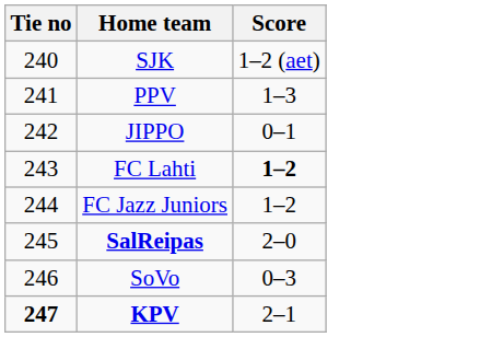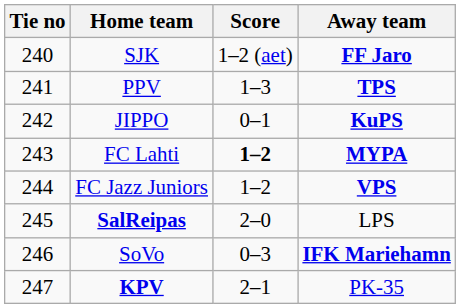 <table class="wikitable" style="text-align:center">
 <tr>
 <th>Tie no</th>
 <th>Home team</th>
 <th>Score</th>
+<th>Away team</th>
 </tr>
 <tr>
 <td>240</td>
 <td><a href='#'>SJK</a></td>
 <td>1–2 (<a href='#'>aet</a>)</td>
+<td><strong><a href='#'>FF Jaro</a></strong></td>
 </tr>
 <tr>
 <td>241</td>
 <td><a href='#'>PPV</a></td>
 <td>1–3</td>
+<td><strong><a href='#'>TPS</a></strong></td>
 </tr>
 <tr>
 <td>242</td>
 <td><a href='#'>JIPPO</a></td>
 <td>0–1</td>
+<td><strong><a href='#'>KuPS</a></strong></td>
 </tr>
 <tr>
 <td>243</td>
 <td><a href='#'>FC Lahti</a></td>
 <td><strong>1–2</strong></td>
+<td><strong><a href='#'>MYPA</a></strong></td>
 </tr>
 <tr>
 <td>244</td>
 <td><a href='#'>FC Jazz Juniors</a></td>
 <td>1–2</td>
+<td><strong><a href='#'>VPS</a></strong></td>
 </tr>
 <tr>
 <td>245</td>
 <td><strong><a href='#'>SalReipas</a></strong></td>
 <td>2–0</td>
+<td>LPS</td>
 </tr>
 <tr>
 <td>246</td>
 <td><a href='#'>SoVo</a></td>
 <td>0–3</td>
+<td><strong><a href='#'>IFK Mariehamn</a></strong></td>
 </tr>
 <tr>
-<td><strong>247</strong></td>
+<td>247</td>
 <td><strong><a href='#'>KPV</a></strong></td>
 <td>2–1</td>
+<td><a href='#'>PK-35</a></td>
 </tr>
 </table>
